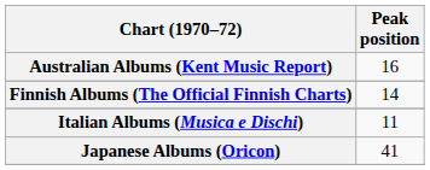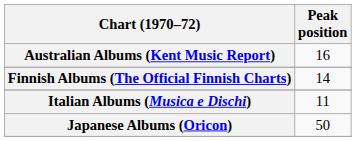 <table class="wikitable sortable plainrowheaders">
 <tr>
 <th>Chart (1970–72)</th>
 <th>Peak<br>position</th>
 </tr>
 <tr>
 <th scope="row">Australian Albums (<a href='#'>Kent Music Report</a>)</th>
 <td align="center">16</td>
 </tr>
 <tr>
 </tr>
 <tr>
 <th scope="row">Finnish Albums (<a href='#'>The Official Finnish Charts</a>)</th>
 <td align="center">14</td>
 </tr>
 <tr>
 </tr>
 <tr>
 <th scope="row">Italian Albums (<em><a href='#'>Musica e Dischi</a></em>)</th>
 <td align="center">11</td>
 </tr>
 <tr>
 <th scope="row">Japanese Albums (<a href='#'>Oricon</a>)</th>
-<td align="center">41</td>
+<td align="center">50</td>
 </tr>
 <tr>
 </tr>
 </table>
